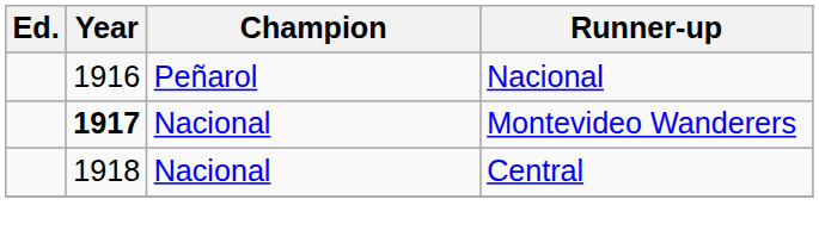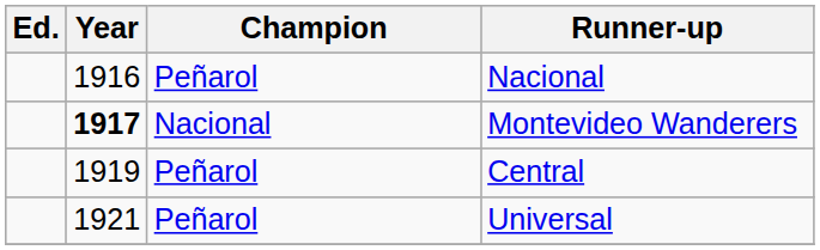 <table class="wikitable sortable" style="text-align:left">
 <tr>
 <th width=px>Ed.</th>
 <th width=>Year</th>
 <th width=170px>Champion</th>
 <th width=170px>Runner-up</th>
 </tr>
 <tr>
 <td></td>
 <td>1916</td>
 <td><a href='#'>Peñarol</a></td>
 <td><a href='#'>Nacional</a></td>
 </tr>
 <tr>
 <td></td>
 <td><strong>1917</strong></td>
 <td><a href='#'>Nacional</a></td>
 <td><a href='#'>Montevideo Wanderers</a></td>
 </tr>
 <tr>
 <td></td>
-<td>1918</td>
-<td><a href='#'>Nacional</a></td>
+<td>1919</td>
+<td><a href='#'>Peñarol</a></td>
 <td><a href='#'>Central</a></td>
+</tr>
+<tr>
+<td></td>
+<td>1921</td>
+<td><a href='#'>Peñarol</a></td>
+<td><a href='#'>Universal</a></td>
 </tr>
 <tr>
 </tr>
 </table>
